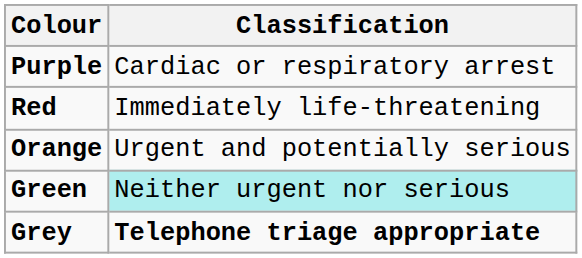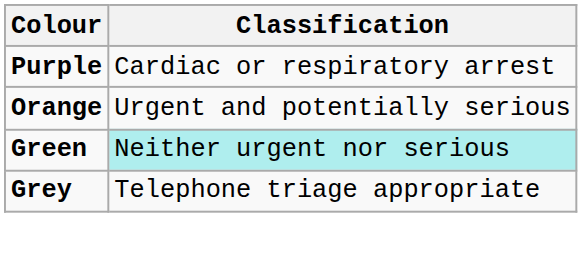 <table class="wikitable">
 <tr>
 <th>Colour</th>
 <th>Classification</th>
 </tr>
 <tr>
 <td><span><strong>Purple</strong></span></td>
 <td>Cardiac or respiratory arrest</td>
-</tr>
-<tr>
-<td><span><strong>Red</strong></span></td>
-<td>Immediately life-threatening</td>
 </tr>
 <tr>
 <td><span><strong>Orange</strong></span></td>
 <td>Urgent and potentially serious</td>
 </tr>
 <tr>
 <td><span><strong>Green</strong></span></td>
 <td style="background: paleturquoise;">Neither urgent nor serious</td>
 </tr>
 <tr>
 <td><span><strong>Grey</strong></span></td>
-<td><strong>Telephone triage appropriate</strong></td>
+<td>Telephone triage appropriate</td>
 </tr>
 </table>
